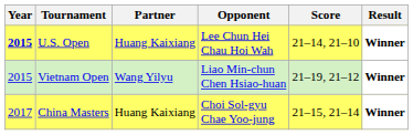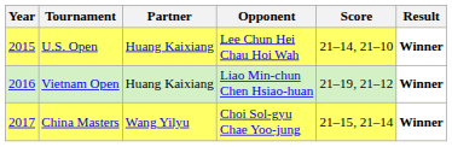 <table class="sortable wikitable" style="font-size: 90%;">
 <tr>
 <th>Year</th>
 <th>Tournament</th>
 <th>Partner</th>
 <th>Opponent</th>
 <th>Score</th>
 <th>Result</th>
 </tr>
 <tr style="background:#FFFF67">
-<td align="center"><strong><a href='#'>2015</a></strong></td>
+<td align="center"><a href='#'>2015</a></td>
 <td align="left"><a href='#'>U.S. Open</a></td>
 <td align="left"> <a href='#'>Huang Kaixiang</a></td>
 <td align="left"> <a href='#'>Lee Chun Hei</a> <br>  <a href='#'>Chau Hoi Wah</a></td>
 <td align="left">21–14, 21–10</td>
 <td style="text-align:left; background:white"> <strong>Winner</strong></td>
 </tr>
 <tr style="background:#D4F1C5">
-<td align="center"><a href='#'>2015</a></td>
+<td align="center"><a href='#'>2016</a></td>
 <td align="left"><a href='#'>Vietnam Open</a></td>
-<td align="left"> <a href='#'>Wang Yilyu</a></td>
+<td align="left"> Huang Kaixiang</td>
 <td align="left"> <a href='#'>Liao Min-chun</a> <br>  <a href='#'>Chen Hsiao-huan</a></td>
 <td align="left">21–19, 21–12</td>
 <td style="text-align:left; background:white"> <strong>Winner</strong></td>
 </tr>
 <tr style="background:#FFFF67">
 <td align="center"><a href='#'>2017</a></td>
 <td align="left"><a href='#'>China Masters</a></td>
-<td align="left"> Huang Kaixiang</td>
+<td align="left"> <a href='#'>Wang Yilyu</a></td>
 <td align="left"> <a href='#'>Choi Sol-gyu</a> <br>  <a href='#'>Chae Yoo-jung</a></td>
 <td align="left">21–15, 21–14</td>
 <td style="text-align:left; background:white"> <strong>Winner</strong></td>
 </tr>
 </table>
